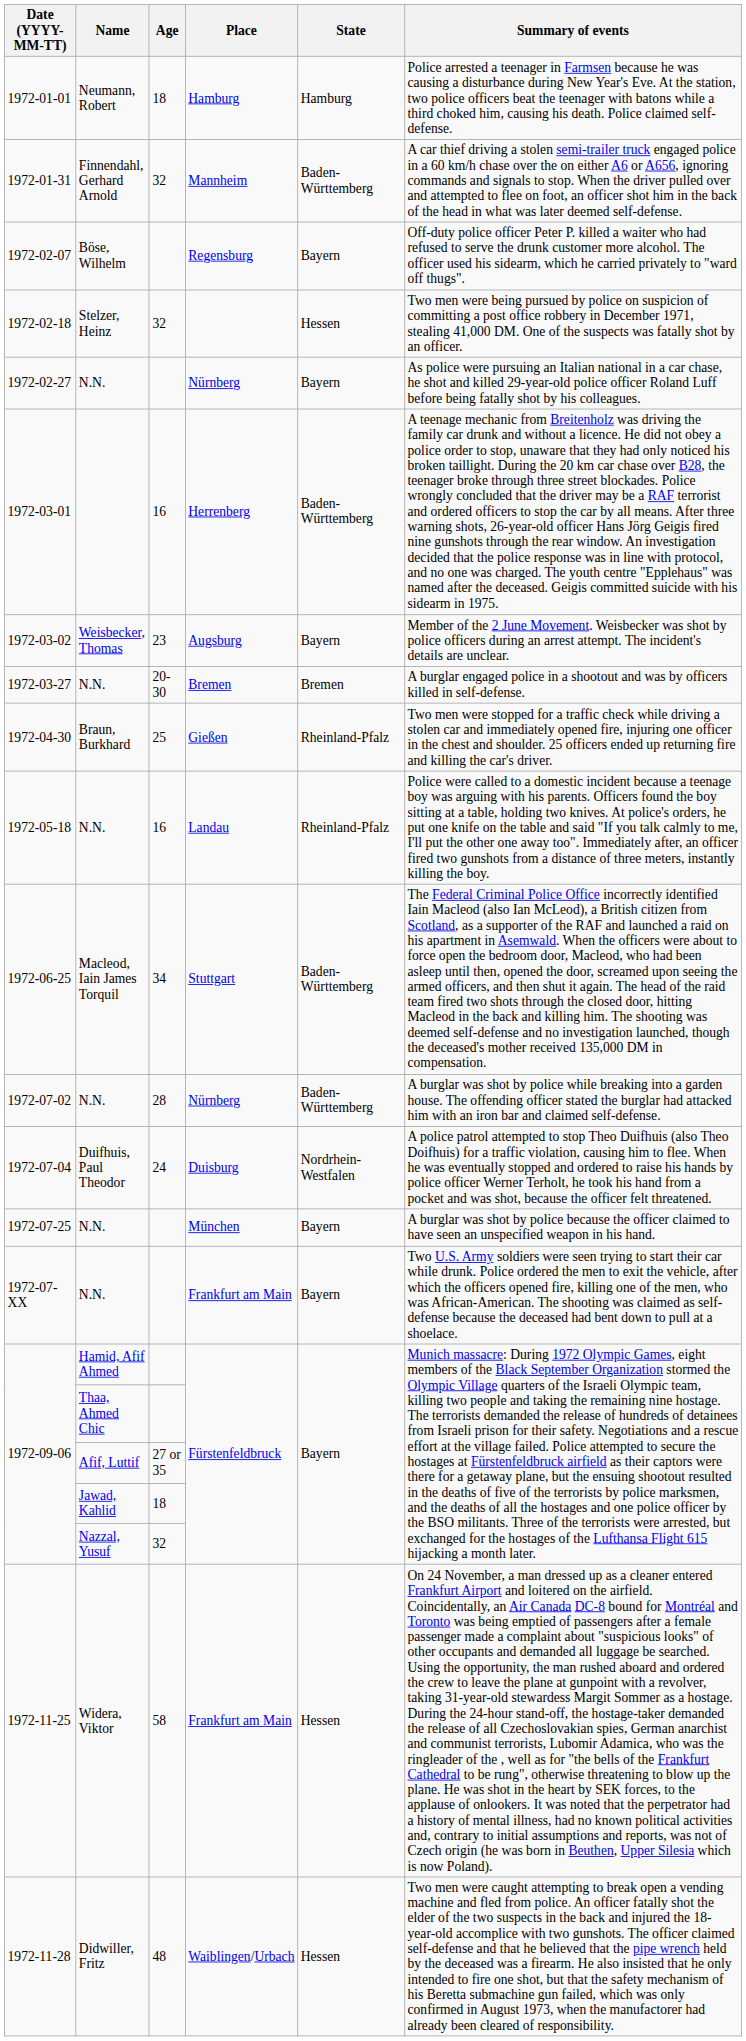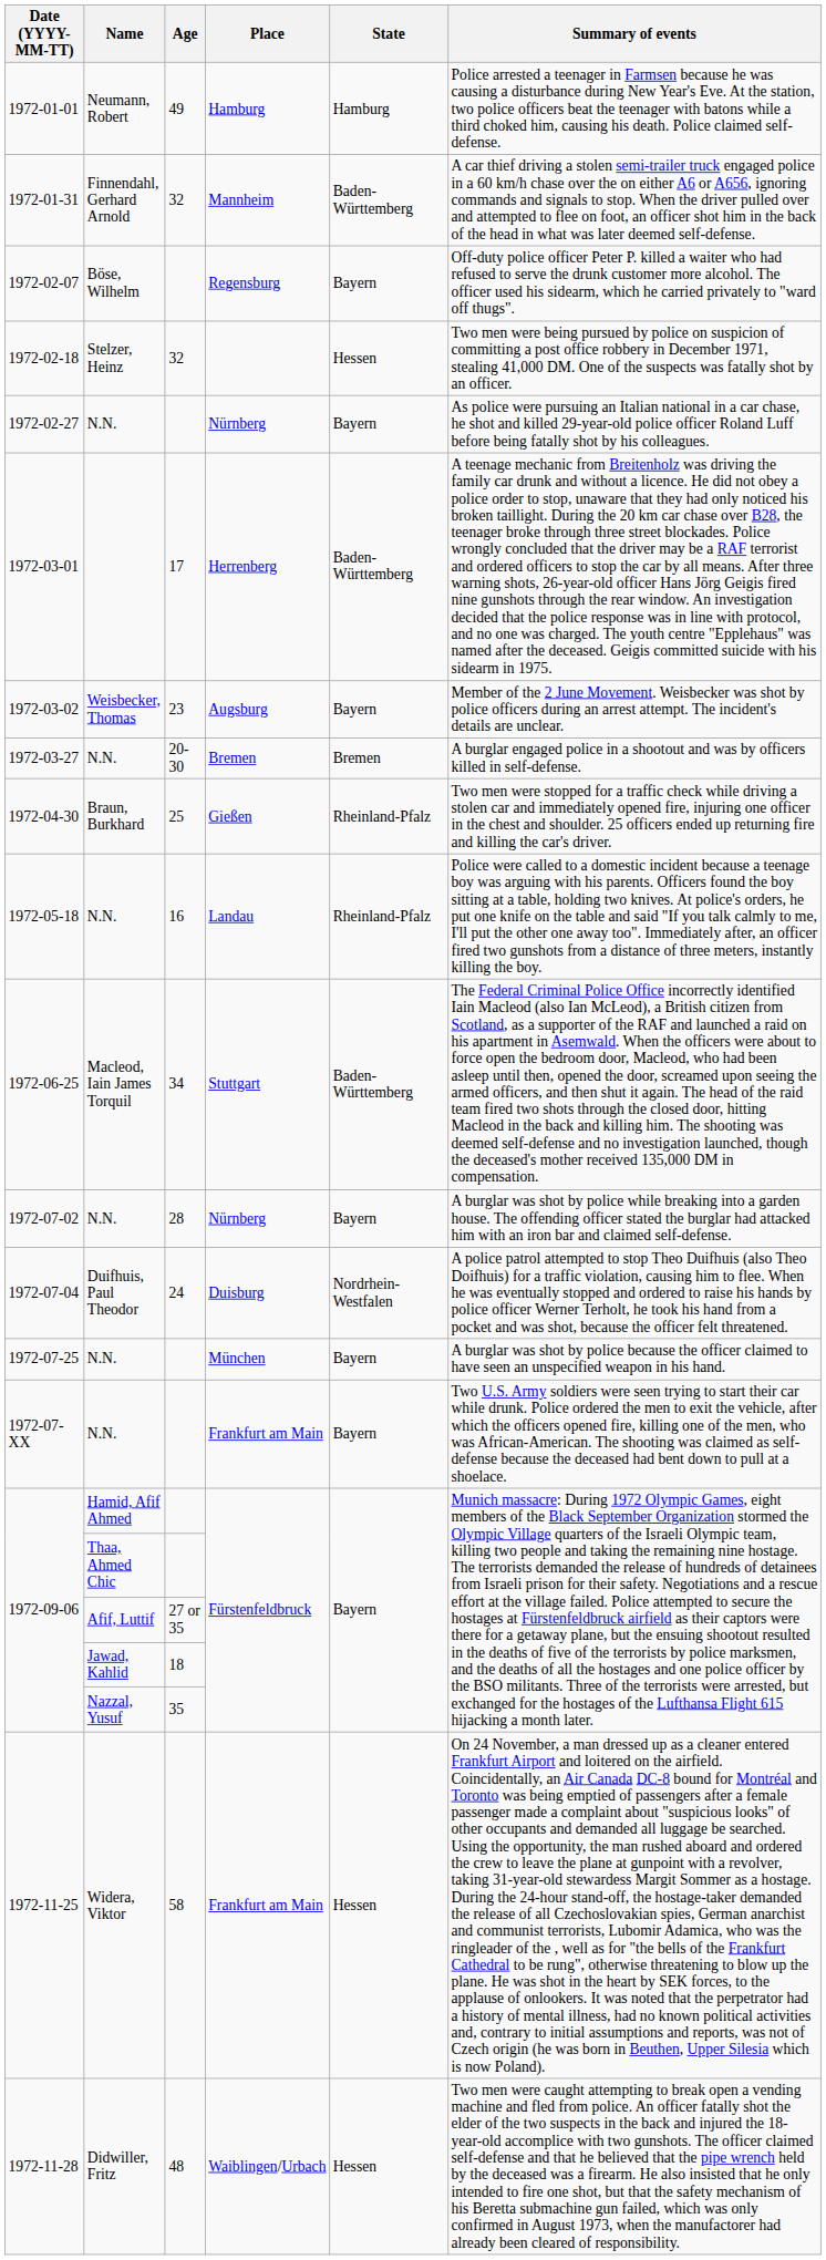 <table class="wikitable sortable static-row-numbers static-row-header-text">
 <tr>
 <th style="width:10%;">Date<br>(YYYY-MM-TT)</th>
 <th style="width:10%;">Name</th>
 <th style="width:5%;">Age</th>
 <th style="width:10%;">Place</th>
 <th style="width:15%;">State</th>
 <th style="width:50%;">Summary of events</th>
 </tr>
 <tr>
 <td>1972-01-01</td>
 <td>Neumann, Robert</td>
-<td>18</td>
+<td>49</td>
 <td><a href='#'>Hamburg</a></td>
 <td>Hamburg</td>
 <td>Police arrested a teenager in <a href='#'>Farmsen</a> because he was causing a disturbance during New Year's Eve. At the station, two police officers beat the teenager with batons while a third choked him, causing his death. Police claimed self-defense.</td>
 </tr>
 <tr>
 <td>1972-01-31</td>
 <td>Finnendahl, Gerhard Arnold</td>
 <td>32</td>
 <td><a href='#'>Mannheim</a></td>
 <td>Baden-Württemberg</td>
 <td>A car thief driving a stolen <a href='#'>semi-trailer truck</a> engaged police in a 60 km/h chase over the  on either <a href='#'>A6</a> or <a href='#'>A656</a>, ignoring commands and signals to stop. When the driver pulled over and attempted to flee on foot, an officer shot him in the back of the head in what was later deemed self-defense.</td>
 </tr>
 <tr>
 <td>1972-02-07</td>
 <td>Böse, Wilhelm</td>
 <td></td>
 <td><a href='#'>Regensburg</a></td>
 <td>Bayern</td>
 <td>Off-duty police officer Peter P. killed a waiter who had refused to serve the drunk customer more alcohol. The officer used his sidearm, which he carried privately to "ward off thugs".</td>
 </tr>
 <tr>
 <td>1972-02-18</td>
 <td>Stelzer, Heinz</td>
 <td>32</td>
 <td></td>
 <td>Hessen</td>
 <td>Two men were being pursued by police on suspicion of committing a post office robbery in December 1971, stealing 41,000 DM. One of the suspects was fatally shot by an officer.</td>
 </tr>
 <tr>
 <td>1972-02-27</td>
 <td>N.N.</td>
 <td></td>
 <td><a href='#'>Nürnberg</a></td>
 <td>Bayern</td>
 <td>As police were pursuing an Italian national in a car chase, he shot and killed 29-year-old police officer Roland Luff before being fatally shot by his colleagues.</td>
 </tr>
 <tr>
 <td>1972-03-01</td>
 <td></td>
-<td>16</td>
+<td>17</td>
 <td><a href='#'>Herrenberg</a></td>
 <td>Baden-Württemberg</td>
 <td>A teenage mechanic from <a href='#'>Breitenholz</a> was driving the family car drunk and without a licence. He did not obey a police order to stop, unaware that they had only noticed his broken taillight. During the 20 km car chase over <a href='#'>B28</a>, the teenager broke through three street blockades. Police wrongly concluded that the driver may be a <a href='#'>RAF</a> terrorist and ordered officers to stop the car by all means. After three warning shots, 26-year-old officer Hans Jörg Geigis fired nine gunshots through the rear window. An investigation decided that the police response was in line with protocol, and no one was charged. The youth centre "Epplehaus" was named after the deceased. Geigis committed suicide with his sidearm in 1975.</td>
 </tr>
 <tr>
 <td>1972-03-02</td>
 <td><a href='#'>Weisbecker, Thomas</a></td>
 <td>23</td>
 <td><a href='#'>Augsburg</a></td>
 <td>Bayern</td>
 <td>Member of the <a href='#'>2 June Movement</a>. Weisbecker was shot by police officers during an arrest attempt. The incident's details are unclear.</td>
 </tr>
 <tr>
 <td>1972-03-27</td>
 <td>N.N.</td>
 <td>20-30</td>
 <td><a href='#'>Bremen</a></td>
 <td>Bremen</td>
 <td>A burglar engaged police in a shootout and was by officers killed in self-defense.</td>
 </tr>
 <tr>
 <td>1972-04-30</td>
 <td>Braun, Burkhard</td>
 <td>25</td>
 <td><a href='#'>Gießen</a></td>
 <td>Rheinland-Pfalz</td>
 <td>Two men were stopped for a traffic check while driving a stolen car and immediately opened fire, injuring one officer in the chest and shoulder. 25 officers ended up returning fire and killing the car's driver.</td>
 </tr>
 <tr>
 <td>1972-05-18</td>
 <td>N.N.</td>
 <td>16</td>
 <td><a href='#'>Landau</a></td>
 <td>Rheinland-Pfalz</td>
 <td>Police were called to a domestic incident because a teenage boy was arguing with his parents. Officers found the boy sitting at a table, holding two knives. At police's orders, he put one knife on the table and said "If you talk calmly to me, I'll put the other one away too". Immediately after, an officer fired two gunshots from a distance of three meters, instantly killing the boy.</td>
 </tr>
 <tr>
 <td>1972-06-25</td>
 <td>Macleod, Iain James Torquil</td>
 <td>34</td>
 <td><a href='#'>Stuttgart</a></td>
 <td>Baden-Württemberg</td>
 <td>The <a href='#'>Federal Criminal Police Office</a> incorrectly identified Iain Macleod (also Ian McLeod), a British citizen from <a href='#'>Scotland</a>, as a supporter of the RAF and launched a raid on his apartment in <a href='#'>Asemwald</a>. When the officers were about to force open the bedroom door, Macleod, who had been asleep until then, opened the door, screamed upon seeing the armed officers, and then shut it again. The head of the raid team fired two shots through the closed door, hitting Macleod in the back and killing him. The shooting was deemed self-defense and no investigation launched, though the deceased's mother received 135,000 DM in compensation.</td>
 </tr>
 <tr>
 <td>1972-07-02</td>
 <td>N.N.</td>
 <td>28</td>
 <td><a href='#'>Nürnberg</a></td>
-<td>Baden-Württemberg</td>
+<td>Bayern</td>
 <td>A burglar was shot by police while breaking into a garden house. The offending officer stated the burglar had attacked him with an iron bar and claimed self-defense.</td>
 </tr>
 <tr>
 <td>1972-07-04</td>
 <td>Duifhuis, Paul Theodor</td>
 <td>24</td>
 <td><a href='#'>Duisburg</a></td>
 <td>Nordrhein-Westfalen</td>
 <td>A police patrol attempted to stop Theo Duifhuis (also Theo Doifhuis) for a traffic violation, causing him to flee. When he was eventually stopped and ordered to raise his hands by police officer Werner Terholt, he took his hand from a pocket and was shot, because the officer felt threatened.</td>
 </tr>
 <tr>
 <td>1972-07-25</td>
 <td>N.N.</td>
 <td></td>
 <td><a href='#'>München</a></td>
 <td>Bayern</td>
 <td>A burglar was shot by police because the officer claimed to have seen an unspecified weapon in his hand.</td>
 </tr>
 <tr>
 <td>1972-07-XX</td>
 <td>N.N.</td>
 <td></td>
 <td><a href='#'>Frankfurt am Main</a></td>
 <td>Bayern</td>
 <td>Two <a href='#'>U.S. Army</a> soldiers were seen trying to start their car while drunk. Police ordered the men to exit the vehicle, after which the officers opened fire, killing one of the men, who was African-American. The shooting was claimed as self-defense because the deceased had bent down to pull at a shoelace.</td>
 </tr>
 <tr>
 <td rowspan=5>1972-09-06</td>
 <td><a href='#'>Hamid, Afif Ahmed</a></td>
 <td></td>
 <td rowspan="5"><a href='#'>Fürstenfeldbruck</a></td>
 <td rowspan=5>Bayern</td>
 <td rowspan="5"><a href='#'>Munich massacre</a>: During <a href='#'>1972 Olympic Games</a>, eight members of the <a href='#'>Black September Organization</a> stormed the <a href='#'>Olympic Village</a> quarters of the Israeli Olympic team, killing two people and taking the remaining nine hostage. The terrorists demanded the release of hundreds of detainees from Israeli prison for their safety. Negotiations and a rescue effort at the village failed. Police attempted to secure the hostages at <a href='#'>Fürstenfeldbruck airfield</a> as their captors were there for a getaway plane, but the ensuing shootout resulted in the deaths of five of the terrorists by police marksmen, and the deaths of all the hostages and one police officer by the BSO militants. Three of the terrorists were arrested, but exchanged for the hostages of the <a href='#'>Lufthansa Flight 615</a> hijacking a month later.</td>
 </tr>
 <tr>
 <td><a href='#'>Thaa, Ahmed Chic</a></td>
 <td></td>
 </tr>
 <tr>
 <td><a href='#'>Afif, Luttif</a></td>
 <td>27 or 35</td>
 </tr>
 <tr>
 <td><a href='#'>Jawad, Kahlid</a></td>
 <td>18</td>
 </tr>
 <tr>
 <td><a href='#'>Nazzal, Yusuf</a></td>
-<td>32</td>
+<td>35</td>
 </tr>
 <tr>
 <td>1972-11-25</td>
 <td>Widera, Viktor</td>
 <td>58</td>
 <td><a href='#'>Frankfurt am Main</a></td>
 <td>Hessen</td>
 <td>On 24 November, a man dressed up as a cleaner entered <a href='#'>Frankfurt Airport</a> and loitered on the airfield. Coincidentally, an <a href='#'>Air Canada</a> <a href='#'>DC‐8</a> bound for <a href='#'>Montréal</a> and <a href='#'>Toronto</a> was being emptied of passengers after a female passenger made a complaint about "suspicious looks" of other occupants and demanded all luggage be searched. Using the opportunity, the man rushed aboard and ordered the crew to leave the plane at gunpoint with a revolver, taking 31-year-old stewardess Margit Sommer as a hostage. During the 24-hour stand-off, the hostage-taker demanded the release of all Czechoslovakian spies, German anarchist and communist terrorists, Lubomir Adamica, who was the ringleader of the , well as for "the bells of the <a href='#'>Frankfurt Cathedral</a> to be rung", otherwise threatening to blow up the plane. He was shot in the heart by SEK forces, to the applause of onlookers. It was noted that the perpetrator had a history of mental illness, had no known political activities and, contrary to initial assumptions and reports, was not of Czech origin (he was born in <a href='#'>Beuthen</a>, <a href='#'>Upper Silesia</a> which is now Poland).</td>
 </tr>
 <tr>
 <td>1972-11-28</td>
 <td>Didwiller, Fritz</td>
 <td>48</td>
 <td><a href='#'>Waiblingen</a>/<a href='#'>Urbach</a></td>
 <td>Hessen</td>
 <td>Two men were caught attempting to break open a vending machine and fled from police. An officer fatally shot the elder of the two suspects in the back and injured the 18-year-old accomplice with two gunshots. The officer claimed self-defense and that he believed that the <a href='#'>pipe wrench</a> held by the deceased was a firearm. He also insisted that he only intended to fire one shot, but that the safety mechanism of his Beretta submachine gun failed, which was only confirmed in August 1973, when the manufactorer had already been cleared of responsibility.</td>
 </tr>
 </table>
